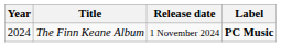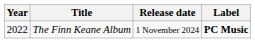 <table class="wikitable">
 <tr>
 <th>Year</th>
 <th>Title</th>
 <th>Release date</th>
 <th>Label</th>
 </tr>
 <tr>
-<td>2024</td>
+<td>2022</td>
 <td><em>The Finn Keane Album</em></td>
 <td><small>1 November 2024</small></td>
 <td><strong>PC Music</strong></td>
 </tr>
 </table>
